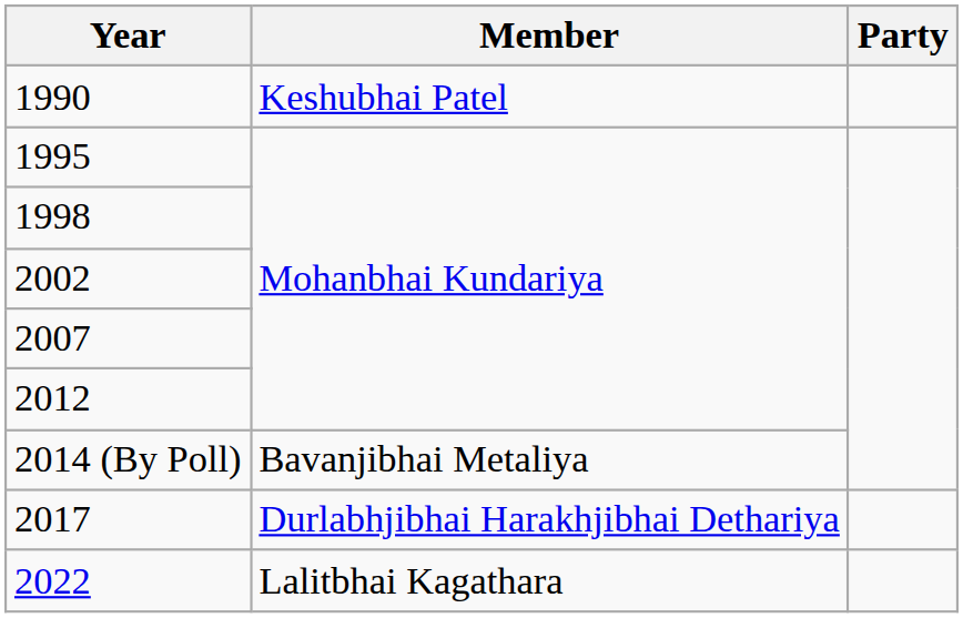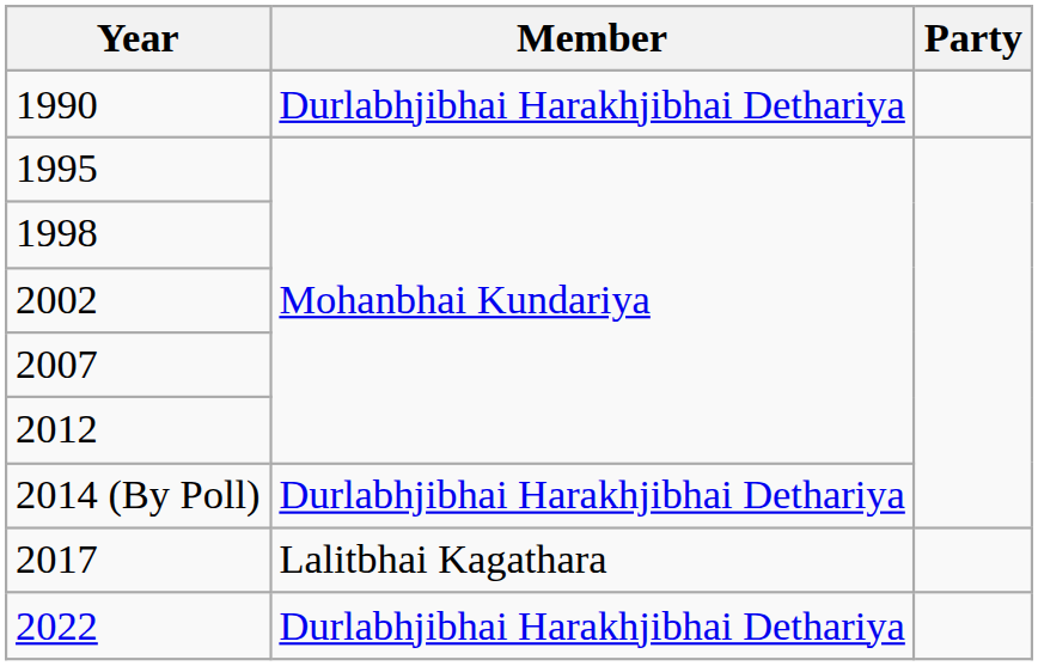 <table class="wikitable sortable">
 <tr>
 <th>Year</th>
 <th>Member</th>
 <th colspan="2">Party</th>
 </tr>
 <tr>
 <td>1990</td>
-<td><a href='#'>Keshubhai Patel</a></td>
+<td><a href='#'>Durlabhjibhai Harakhjibhai Dethariya</a></td>
 <td></td>
 </tr>
 <tr>
 <td>1995</td>
 <td rowspan=5><a href='#'>Mohanbhai Kundariya</a></td>
 </tr>
 <tr>
 <td>1998</td>
 </tr>
 <tr>
 <td>2002</td>
 </tr>
 <tr>
 <td>2007</td>
 </tr>
 <tr>
 <td>2012</td>
 </tr>
 <tr>
 <td>2014 (By Poll)</td>
-<td>Bavanjibhai Metaliya</td>
+<td><a href='#'>Durlabhjibhai Harakhjibhai Dethariya</a></td>
 </tr>
 <tr>
 <td>2017</td>
-<td><a href='#'>Durlabhjibhai Harakhjibhai Dethariya</a></td>
+<td>Lalitbhai Kagathara</td>
 <td></td>
 </tr>
 <tr>
 <td><a href='#'>2022</a></td>
-<td>Lalitbhai Kagathara</td>
+<td><a href='#'>Durlabhjibhai Harakhjibhai Dethariya</a></td>
 <td></td>
 </tr>
 </table>
